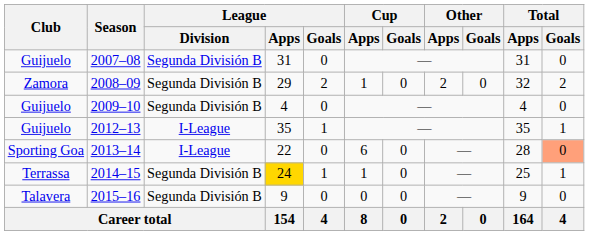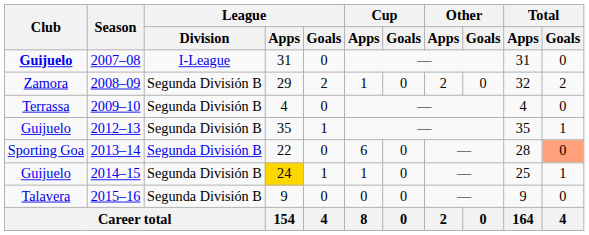 <table class="wikitable" style="text-align: center;">
 <tr>
 <th rowspan="2">Club</th>
 <th rowspan="2">Season</th>
 <th colspan="3">League</th>
 <th colspan="2">Cup</th>
 <th colspan="2">Other</th>
 <th colspan="2">Total</th>
 </tr>
 <tr>
 <th>Division</th>
 <th>Apps</th>
 <th>Goals</th>
 <th>Apps</th>
 <th>Goals</th>
 <th>Apps</th>
 <th>Goals</th>
 <th>Apps</th>
 <th>Goals</th>
 </tr>
 <tr>
-<td><a href='#'>Guijuelo</a></td>
+<td><strong><a href='#'>Guijuelo</a></strong></td>
 <td><a href='#'>2007–08</a></td>
-<td><a href='#'>Segunda División B</a></td>
+<td><a href='#'>I-League</a></td>
 <td>31</td>
 <td>0</td>
 <td colspan="4">—</td>
 <td>31</td>
 <td>0</td>
 </tr>
 <tr>
 <td><a href='#'>Zamora</a></td>
 <td><a href='#'>2008–09</a></td>
 <td>Segunda División B</td>
 <td>29</td>
 <td>2</td>
 <td>1</td>
 <td>0</td>
 <td>2</td>
 <td>0</td>
 <td>32</td>
 <td>2</td>
 </tr>
 <tr>
-<td><a href='#'>Guijuelo</a></td>
+<td><a href='#'>Terrassa</a></td>
 <td><a href='#'>2009–10</a></td>
 <td>Segunda División B</td>
 <td>4</td>
 <td>0</td>
 <td colspan="4">—</td>
 <td>4</td>
 <td>0</td>
 </tr>
 <tr>
 <td><a href='#'>Guijuelo</a></td>
 <td><a href='#'>2012–13</a></td>
-<td><a href='#'>I-League</a></td>
+<td>Segunda División B</td>
 <td>35</td>
 <td>1</td>
 <td colspan="4">—</td>
 <td>35</td>
 <td>1</td>
 </tr>
 <tr>
 <td><a href='#'>Sporting Goa</a></td>
 <td><a href='#'>2013–14</a></td>
-<td><a href='#'>I-League</a></td>
+<td><a href='#'>Segunda División B</a></td>
 <td>22</td>
 <td>0</td>
 <td>6</td>
 <td>0</td>
 <td colspan="2">—</td>
 <td>28</td>
 <td style="background: lightsalmon;">0</td>
 </tr>
 <tr>
-<td><a href='#'>Terrassa</a></td>
+<td><a href='#'>Guijuelo</a></td>
 <td><a href='#'>2014–15</a></td>
 <td>Segunda División B</td>
 <td style="background: gold;">24</td>
 <td>1</td>
 <td>1</td>
 <td>0</td>
 <td colspan="2">—</td>
 <td>25</td>
 <td>1</td>
 </tr>
 <tr>
 <td><a href='#'>Talavera</a></td>
 <td><a href='#'>2015–16</a></td>
 <td>Segunda División B</td>
 <td>9</td>
 <td>0</td>
 <td>0</td>
 <td>0</td>
 <td colspan="2">—</td>
 <td>9</td>
 <td>0</td>
 </tr>
 <tr>
 <th colspan="3">Career total</th>
 <th>154</th>
 <th>4</th>
 <th>8</th>
 <th>0</th>
 <th>2</th>
 <th>0</th>
 <th>164</th>
 <th>4</th>
 </tr>
 </table>
